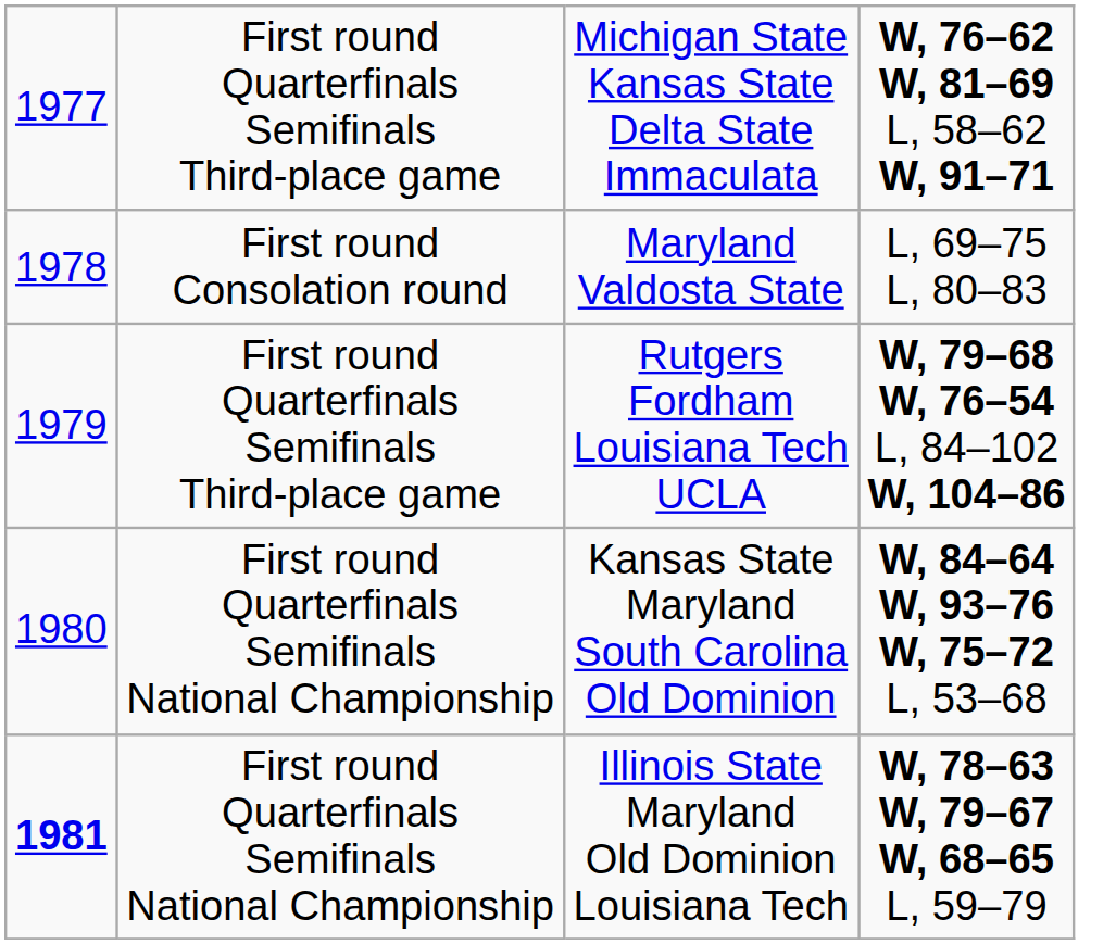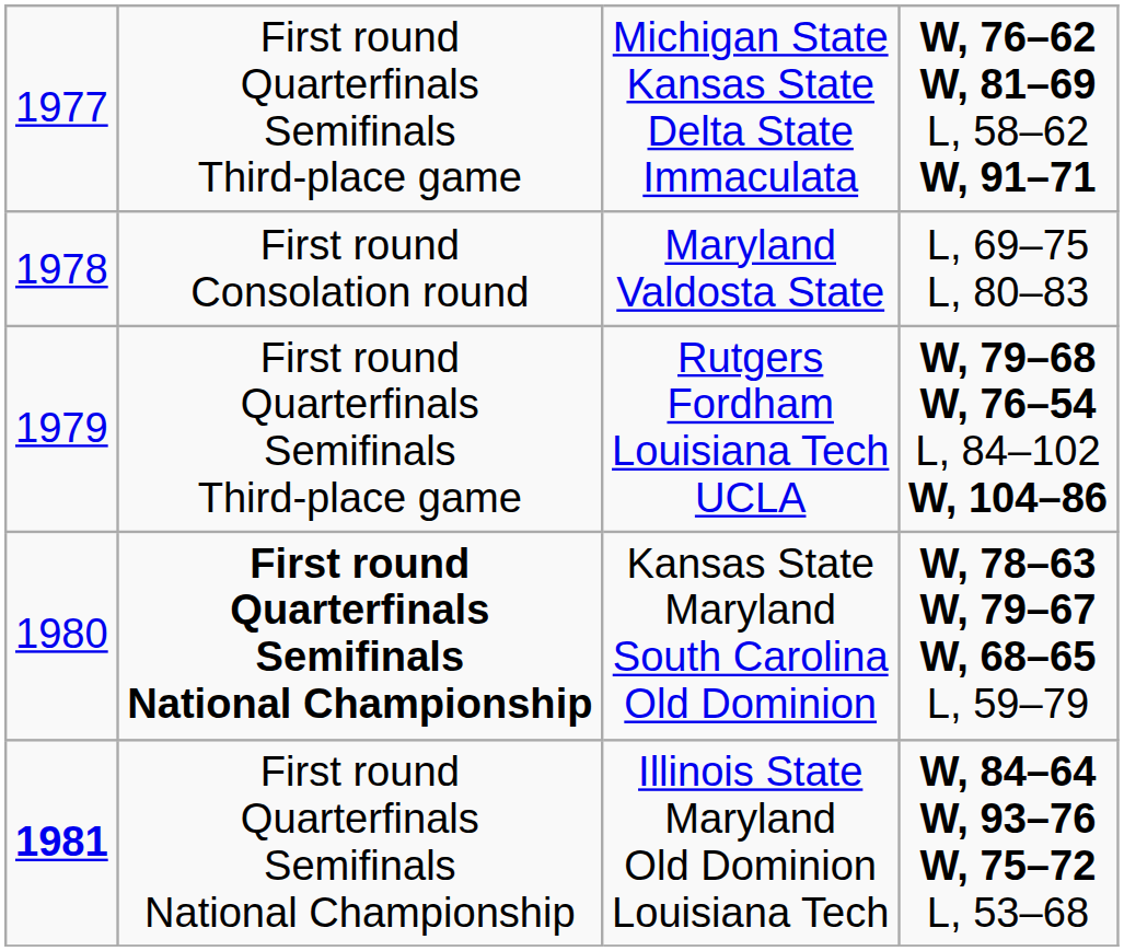 <table class="wikitable">
 <tr align="center">
 <td><a href='#'>1977</a></td>
 <td>First round<br>Quarterfinals<br>Semifinals<br>Third-place game</td>
 <td><a href='#'>Michigan State</a><br><a href='#'>Kansas State</a><br><a href='#'>Delta State</a><br><a href='#'>Immaculata</a></td>
 <td><strong>W, 76–62</strong><br><strong>W, 81–69</strong><br>L, 58–62<br><strong>W, 91–71</strong></td>
 </tr>
 <tr align="center">
 <td><a href='#'>1978</a></td>
 <td>First round<br>Consolation round</td>
 <td><a href='#'>Maryland</a><br><a href='#'>Valdosta State</a></td>
 <td>L, 69–75<br>L, 80–83</td>
 </tr>
 <tr align="center">
 <td><a href='#'>1979</a></td>
 <td>First round<br>Quarterfinals<br>Semifinals<br>Third-place game</td>
 <td><a href='#'>Rutgers</a><br><a href='#'>Fordham</a><br><a href='#'>Louisiana Tech</a><br><a href='#'>UCLA</a></td>
 <td><strong>W, 79–68</strong><br><strong>W, 76–54</strong><br>L, 84–102<br><strong>W, 104–86</strong></td>
 </tr>
 <tr align="center">
 <td><a href='#'>1980</a></td>
-<td>First round<br>Quarterfinals<br>Semifinals<br>National Championship</td>
+<td><strong>First round<br>Quarterfinals<br>Semifinals<br>National Championship</strong></td>
 <td>Kansas State<br>Maryland<br><a href='#'>South Carolina</a><br><a href='#'>Old Dominion</a></td>
-<td><strong>W, 84–64</strong><br><strong>W, 93–76</strong><br><strong>W, 75–72</strong><br>L, 53–68</td>
+<td><strong>W, 78–63</strong><br><strong>W, 79–67</strong><br><strong>W, 68–65</strong><br>L, 59–79</td>
 </tr>
 <tr align="center">
 <td><strong><a href='#'>1981</a></strong></td>
 <td>First round<br>Quarterfinals<br>Semifinals<br>National Championship</td>
 <td><a href='#'>Illinois State</a><br>Maryland<br>Old Dominion<br>Louisiana Tech</td>
-<td><strong>W, 78–63</strong><br><strong>W, 79–67</strong><br><strong>W, 68–65</strong><br>L, 59–79</td>
+<td><strong>W, 84–64</strong><br><strong>W, 93–76</strong><br><strong>W, 75–72</strong><br>L, 53–68</td>
 </tr>
 </table>
